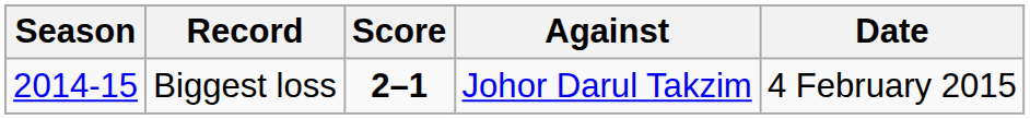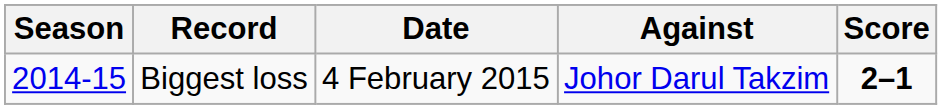 <table class="wikitable" style="text-align: center; font-size:100%;">
 <tr>
 <th>Season</th>
 <th>Record</th>
+<th>Date</th>
+<th>Against</th>
 <th>Score</th>
-<th>Against</th>
-<th>Date</th>
 </tr>
 <tr>
 <td><a href='#'>2014-15</a></td>
 <td>Biggest loss</td>
+<td>4 February 2015</td>
+<td> <a href='#'>Johor Darul Takzim</a></td>
 <td><strong>2–1</strong></td>
-<td> <a href='#'>Johor Darul Takzim</a></td>
-<td>4 February 2015</td>
 </tr>
 </table>
